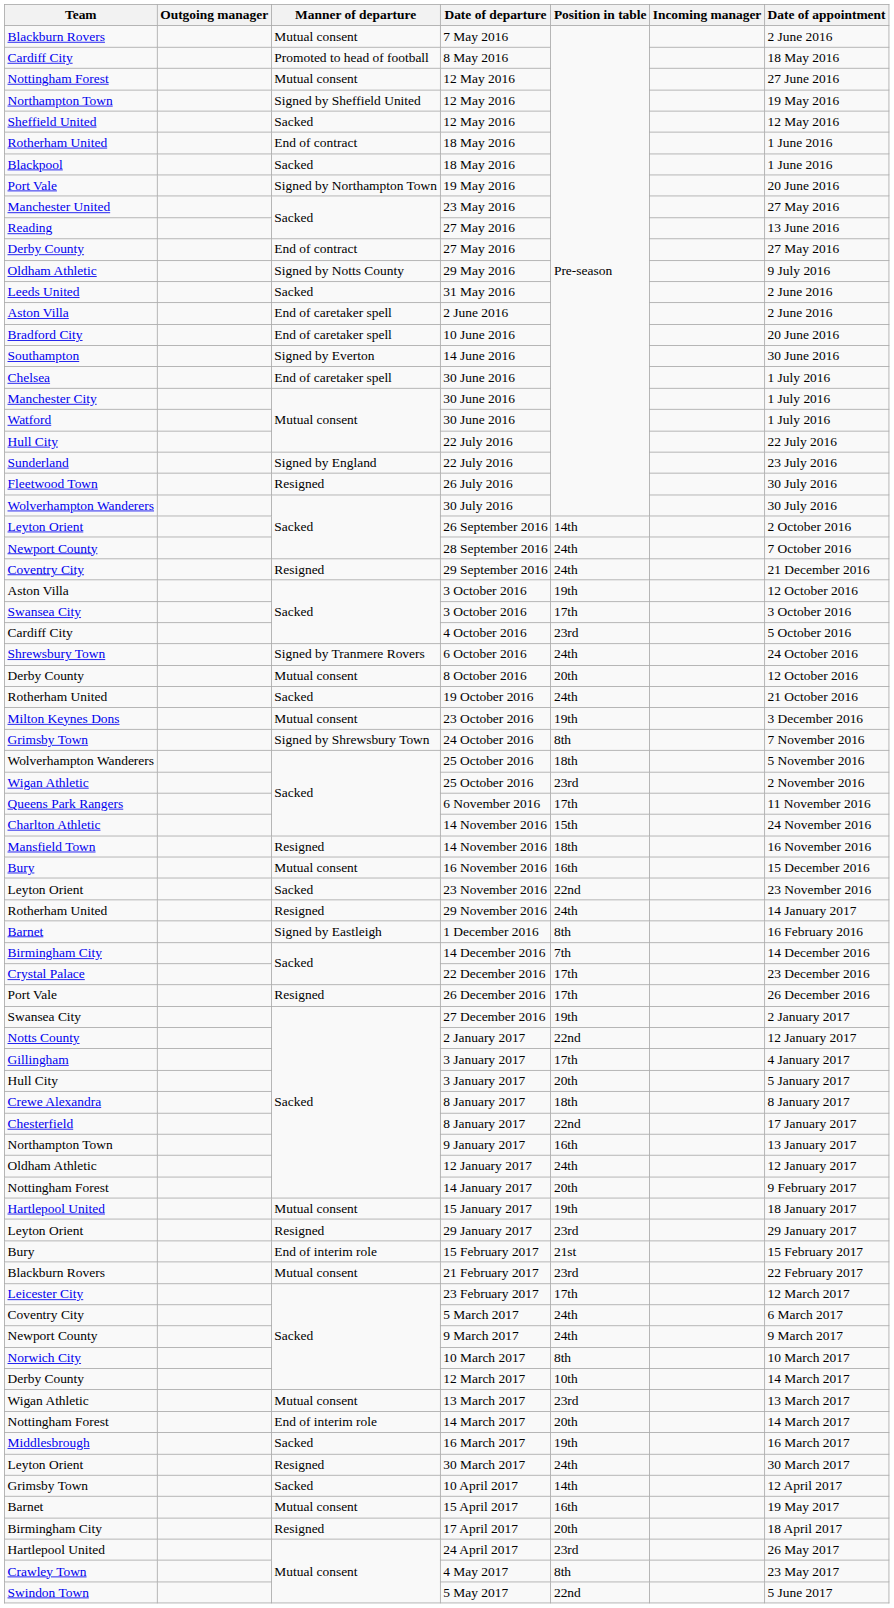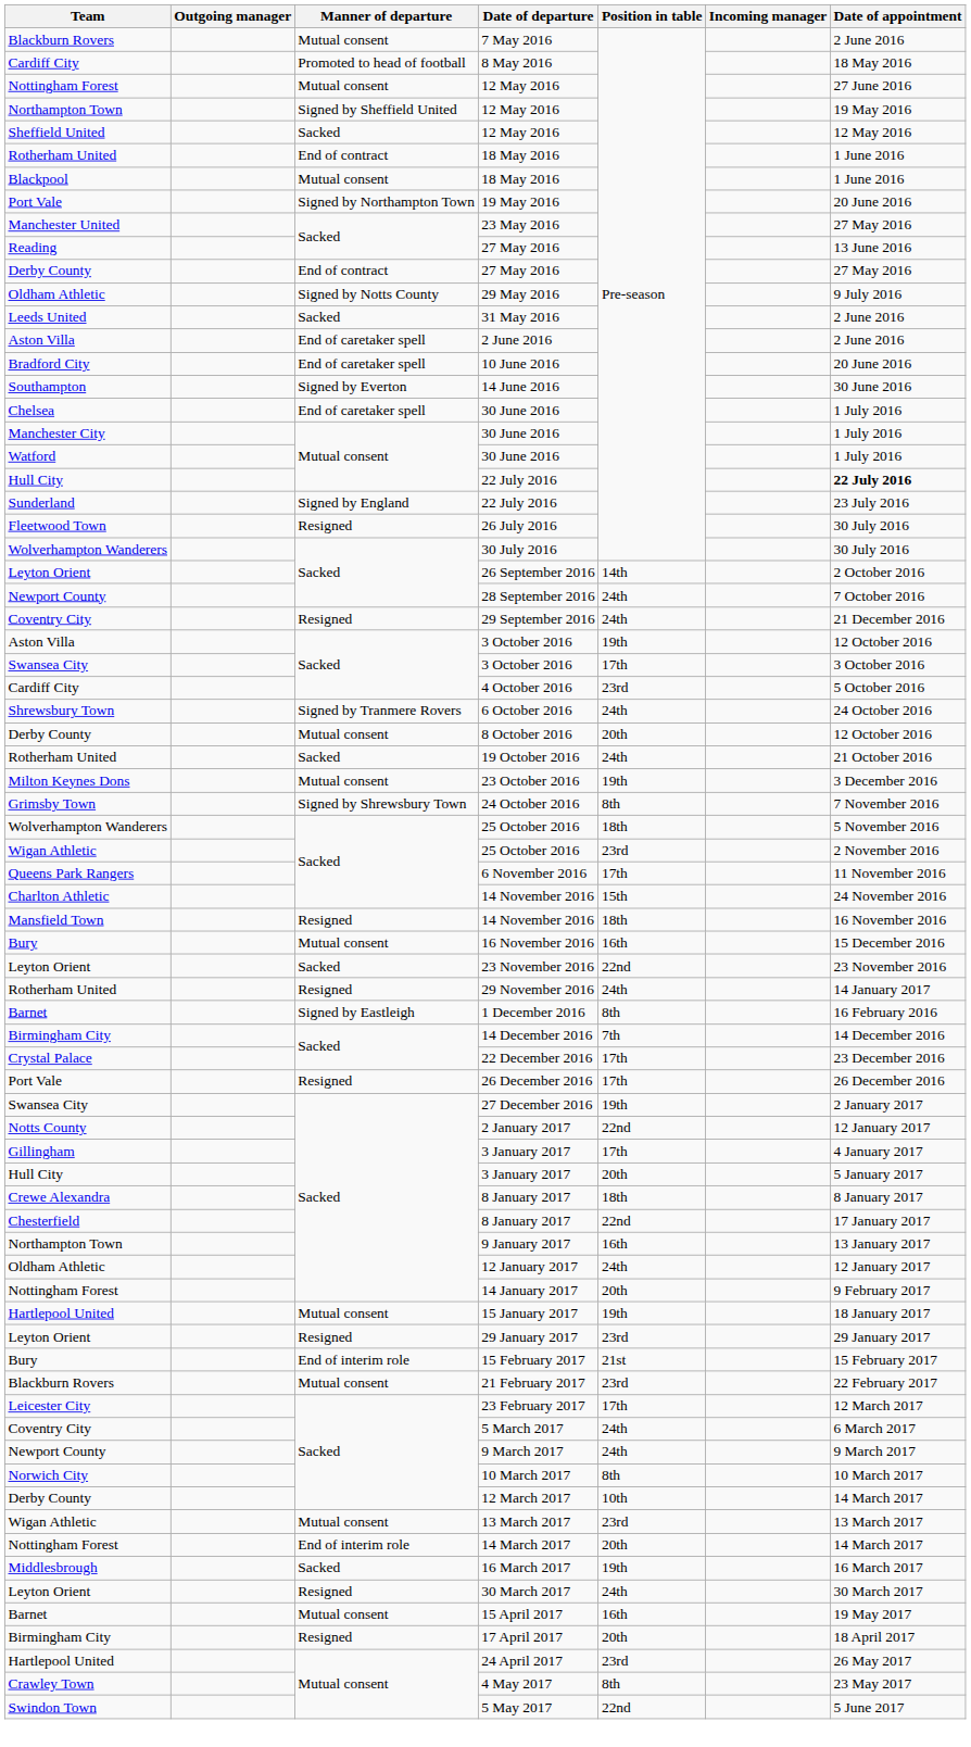 <table class="wikitable sortable">
 <tr>
 <th>Team</th>
 <th>Outgoing manager</th>
 <th>Manner of departure</th>
 <th>Date of departure</th>
 <th>Position in table</th>
 <th>Incoming manager</th>
 <th>Date of appointment</th>
 </tr>
 <tr>
 <td><a href='#'>Blackburn Rovers</a></td>
 <td> </td>
 <td>Mutual consent</td>
 <td>7 May 2016</td>
 <td rowspan=23>Pre-season</td>
 <td> </td>
 <td>2 June 2016</td>
 </tr>
 <tr>
 <td><a href='#'>Cardiff City</a></td>
 <td> </td>
 <td>Promoted to head of football</td>
 <td>8 May 2016</td>
 <td> </td>
 <td>18 May 2016</td>
 </tr>
 <tr>
 <td><a href='#'>Nottingham Forest</a></td>
 <td> </td>
 <td>Mutual consent</td>
 <td>12 May 2016</td>
 <td> </td>
 <td>27 June 2016</td>
 </tr>
 <tr>
 <td><a href='#'>Northampton Town</a></td>
 <td> </td>
 <td>Signed by Sheffield United</td>
 <td>12 May 2016</td>
 <td> </td>
 <td>19 May 2016</td>
 </tr>
 <tr>
 <td><a href='#'>Sheffield United</a></td>
 <td> </td>
 <td>Sacked</td>
 <td>12 May 2016</td>
 <td> </td>
 <td>12 May 2016</td>
 </tr>
 <tr>
 <td><a href='#'>Rotherham United</a></td>
 <td> </td>
 <td>End of contract</td>
 <td>18 May 2016</td>
 <td> </td>
 <td>1 June 2016</td>
 </tr>
 <tr>
 <td><a href='#'>Blackpool</a></td>
 <td> </td>
-<td>Sacked</td>
+<td>Mutual consent</td>
 <td>18 May 2016</td>
 <td> </td>
 <td>1 June 2016</td>
 </tr>
 <tr>
 <td><a href='#'>Port Vale</a></td>
 <td> </td>
 <td>Signed by Northampton Town</td>
 <td>19 May 2016</td>
 <td> </td>
 <td>20 June 2016</td>
 </tr>
 <tr>
 <td><a href='#'>Manchester United</a></td>
 <td> </td>
 <td rowspan=2>Sacked</td>
 <td>23 May 2016</td>
 <td> </td>
 <td>27 May 2016</td>
 </tr>
 <tr>
 <td><a href='#'>Reading</a></td>
 <td> </td>
 <td>27 May 2016</td>
 <td> </td>
 <td>13 June 2016</td>
 </tr>
 <tr>
 <td><a href='#'>Derby County</a></td>
 <td> </td>
 <td>End of contract</td>
 <td>27 May 2016</td>
 <td> </td>
 <td>27 May 2016</td>
 </tr>
 <tr>
 <td><a href='#'>Oldham Athletic</a></td>
 <td> </td>
 <td>Signed by Notts County</td>
 <td>29 May 2016</td>
 <td> </td>
 <td>9 July 2016</td>
 </tr>
 <tr>
 <td><a href='#'>Leeds United</a></td>
 <td> </td>
 <td>Sacked</td>
 <td>31 May 2016</td>
 <td> </td>
 <td>2 June 2016</td>
 </tr>
 <tr>
 <td><a href='#'>Aston Villa</a></td>
 <td> </td>
 <td>End of caretaker spell</td>
 <td>2 June 2016</td>
 <td> </td>
 <td>2 June 2016</td>
 </tr>
 <tr>
 <td><a href='#'>Bradford City</a></td>
 <td> </td>
 <td>End of caretaker spell</td>
 <td>10 June 2016</td>
 <td> </td>
 <td>20 June 2016</td>
 </tr>
 <tr>
 <td><a href='#'>Southampton</a></td>
 <td> </td>
 <td>Signed by Everton</td>
 <td>14 June 2016</td>
 <td> </td>
 <td>30 June 2016</td>
 </tr>
 <tr>
 <td><a href='#'>Chelsea</a></td>
 <td> </td>
 <td>End of caretaker spell</td>
 <td>30 June 2016</td>
 <td> </td>
 <td>1 July 2016</td>
 </tr>
 <tr>
 <td><a href='#'>Manchester City</a></td>
 <td> </td>
 <td rowspan=3>Mutual consent</td>
 <td>30 June 2016</td>
 <td> </td>
 <td>1 July 2016</td>
 </tr>
 <tr>
 <td><a href='#'>Watford</a></td>
 <td> </td>
 <td>30 June 2016</td>
 <td> </td>
 <td>1 July 2016</td>
 </tr>
 <tr>
 <td><a href='#'>Hull City</a></td>
 <td> </td>
 <td>22 July 2016</td>
 <td> </td>
-<td>22 July 2016</td>
+<td><strong>22 July 2016</strong></td>
 </tr>
 <tr>
 <td><a href='#'>Sunderland</a></td>
 <td> </td>
 <td>Signed by England</td>
 <td>22 July 2016</td>
 <td> </td>
 <td>23 July 2016</td>
 </tr>
 <tr>
 <td><a href='#'>Fleetwood Town</a></td>
 <td> </td>
 <td>Resigned</td>
 <td>26 July 2016</td>
 <td> </td>
 <td>30 July 2016</td>
 </tr>
 <tr>
 <td><a href='#'>Wolverhampton Wanderers</a></td>
 <td> </td>
 <td rowspan="3">Sacked</td>
 <td>30 July 2016</td>
 <td> </td>
 <td>30 July 2016</td>
 </tr>
 <tr>
 <td><a href='#'>Leyton Orient</a></td>
 <td> </td>
 <td>26 September 2016</td>
 <td>14th</td>
 <td> </td>
 <td>2 October 2016</td>
 </tr>
 <tr>
 <td><a href='#'>Newport County</a></td>
 <td> </td>
 <td>28 September 2016</td>
 <td>24th</td>
 <td> </td>
 <td>7 October 2016</td>
 </tr>
 <tr>
 <td><a href='#'>Coventry City</a></td>
 <td> </td>
 <td>Resigned</td>
 <td>29 September 2016</td>
 <td>24th</td>
 <td> </td>
 <td>21 December 2016</td>
 </tr>
 <tr>
 <td>Aston Villa</td>
 <td> </td>
 <td rowspan="3">Sacked</td>
 <td>3 October 2016</td>
 <td>19th</td>
 <td> </td>
 <td>12 October 2016</td>
 </tr>
 <tr>
 <td><a href='#'>Swansea City</a></td>
 <td> </td>
 <td>3 October 2016</td>
 <td>17th</td>
 <td> </td>
 <td>3 October 2016</td>
 </tr>
 <tr>
 <td>Cardiff City</td>
 <td> </td>
 <td>4 October 2016</td>
 <td>23rd</td>
 <td> </td>
 <td>5 October 2016</td>
 </tr>
 <tr>
 <td><a href='#'>Shrewsbury Town</a></td>
 <td> </td>
 <td>Signed by Tranmere Rovers</td>
 <td>6 October 2016</td>
 <td>24th</td>
 <td> </td>
 <td>24 October 2016</td>
 </tr>
 <tr>
 <td>Derby County</td>
 <td> </td>
 <td>Mutual consent</td>
 <td>8 October 2016</td>
 <td>20th</td>
 <td> </td>
 <td>12 October 2016</td>
 </tr>
 <tr>
 <td>Rotherham United</td>
 <td> </td>
 <td>Sacked</td>
 <td>19 October 2016</td>
 <td>24th</td>
 <td> </td>
 <td>21 October 2016</td>
 </tr>
 <tr>
 <td><a href='#'>Milton Keynes Dons</a></td>
 <td> </td>
 <td>Mutual consent</td>
 <td>23 October 2016</td>
 <td>19th</td>
 <td> </td>
 <td>3 December 2016</td>
 </tr>
 <tr>
 <td><a href='#'>Grimsby Town</a></td>
 <td> </td>
 <td>Signed by Shrewsbury Town</td>
 <td>24 October 2016</td>
 <td>8th</td>
 <td> </td>
 <td>7 November 2016</td>
 </tr>
 <tr>
 <td>Wolverhampton Wanderers</td>
 <td> </td>
 <td rowspan="4">Sacked</td>
 <td>25 October 2016</td>
 <td>18th</td>
 <td> </td>
 <td>5 November 2016</td>
 </tr>
 <tr>
 <td><a href='#'>Wigan Athletic</a></td>
 <td> </td>
 <td>25 October 2016</td>
 <td>23rd</td>
 <td> </td>
 <td>2 November 2016</td>
 </tr>
 <tr>
 <td><a href='#'>Queens Park Rangers</a></td>
 <td> </td>
 <td>6 November 2016</td>
 <td>17th</td>
 <td> </td>
 <td>11 November 2016</td>
 </tr>
 <tr>
 <td><a href='#'>Charlton Athletic</a></td>
 <td> </td>
 <td>14 November 2016</td>
 <td>15th</td>
 <td> </td>
 <td>24 November 2016</td>
 </tr>
 <tr>
 <td><a href='#'>Mansfield Town</a></td>
 <td> </td>
 <td>Resigned</td>
 <td>14 November 2016</td>
 <td>18th</td>
 <td> </td>
 <td>16 November 2016</td>
 </tr>
 <tr>
 <td><a href='#'>Bury</a></td>
 <td> </td>
 <td>Mutual consent</td>
 <td>16 November 2016</td>
 <td>16th</td>
 <td> </td>
 <td>15 December 2016</td>
 </tr>
 <tr>
 <td>Leyton Orient</td>
 <td> </td>
 <td>Sacked</td>
 <td>23 November 2016</td>
 <td>22nd</td>
 <td> </td>
 <td>23 November 2016</td>
 </tr>
 <tr>
 <td>Rotherham United</td>
 <td> </td>
 <td>Resigned</td>
 <td>29 November 2016</td>
 <td>24th</td>
 <td> </td>
 <td>14 January 2017</td>
 </tr>
 <tr>
 <td><a href='#'>Barnet</a></td>
 <td> </td>
 <td>Signed by Eastleigh</td>
 <td>1 December 2016</td>
 <td>8th</td>
 <td> </td>
 <td>16 February 2016</td>
 </tr>
 <tr>
 <td><a href='#'>Birmingham City</a></td>
 <td> </td>
 <td rowspan="2">Sacked</td>
 <td>14 December 2016</td>
 <td>7th</td>
 <td> </td>
 <td>14 December 2016</td>
 </tr>
 <tr>
 <td><a href='#'>Crystal Palace</a></td>
 <td> </td>
 <td>22 December 2016</td>
 <td>17th</td>
 <td> </td>
 <td>23 December 2016</td>
 </tr>
 <tr>
 <td>Port Vale</td>
 <td> </td>
 <td>Resigned</td>
 <td>26 December 2016</td>
 <td>17th</td>
 <td> </td>
 <td>26 December 2016</td>
 </tr>
 <tr>
 <td>Swansea City</td>
 <td> </td>
 <td rowspan="9">Sacked</td>
 <td>27 December 2016</td>
 <td>19th</td>
 <td> </td>
 <td>2 January 2017</td>
 </tr>
 <tr>
 <td><a href='#'>Notts County</a></td>
 <td> </td>
 <td>2 January 2017</td>
 <td>22nd</td>
 <td> </td>
 <td>12 January 2017</td>
 </tr>
 <tr>
 <td><a href='#'>Gillingham</a></td>
 <td> </td>
 <td>3 January 2017</td>
 <td>17th</td>
 <td> </td>
 <td>4 January 2017</td>
 </tr>
 <tr>
 <td>Hull City</td>
 <td> </td>
 <td>3 January 2017</td>
 <td>20th</td>
 <td> </td>
 <td>5 January 2017</td>
 </tr>
 <tr>
 <td><a href='#'>Crewe Alexandra</a></td>
 <td> </td>
 <td>8 January 2017</td>
 <td>18th</td>
 <td> </td>
 <td>8 January 2017</td>
 </tr>
 <tr>
 <td><a href='#'>Chesterfield</a></td>
 <td> </td>
 <td>8 January 2017</td>
 <td>22nd</td>
 <td> </td>
 <td>17 January 2017</td>
 </tr>
 <tr>
 <td>Northampton Town</td>
 <td> </td>
 <td>9 January 2017</td>
 <td>16th</td>
 <td> </td>
 <td>13 January 2017</td>
 </tr>
 <tr>
 <td>Oldham Athletic</td>
 <td> </td>
 <td>12 January 2017</td>
 <td>24th</td>
 <td> </td>
 <td>12 January 2017</td>
 </tr>
 <tr>
 <td>Nottingham Forest</td>
 <td> </td>
 <td>14 January 2017</td>
 <td>20th</td>
 <td> </td>
 <td>9 February 2017</td>
 </tr>
 <tr>
 <td><a href='#'>Hartlepool United</a></td>
 <td> </td>
 <td>Mutual consent</td>
 <td>15 January 2017</td>
 <td>19th</td>
 <td> </td>
 <td>18 January 2017</td>
 </tr>
 <tr>
 <td>Leyton Orient</td>
 <td> </td>
 <td>Resigned</td>
 <td>29 January 2017</td>
 <td>23rd</td>
 <td> </td>
 <td>29 January 2017</td>
 </tr>
 <tr>
 <td>Bury</td>
 <td> </td>
 <td>End of interim role</td>
 <td>15 February 2017</td>
 <td>21st</td>
 <td> </td>
 <td>15 February 2017</td>
 </tr>
 <tr>
 <td>Blackburn Rovers</td>
 <td> </td>
 <td>Mutual consent</td>
 <td>21 February 2017</td>
 <td>23rd</td>
 <td> </td>
 <td>22 February 2017</td>
 </tr>
 <tr>
 <td><a href='#'>Leicester City</a></td>
 <td> </td>
 <td rowspan="5">Sacked</td>
 <td>23 February 2017</td>
 <td>17th</td>
 <td> </td>
 <td>12 March 2017</td>
 </tr>
 <tr>
 <td>Coventry City</td>
 <td> </td>
 <td>5 March 2017</td>
 <td>24th</td>
 <td> </td>
 <td>6 March 2017</td>
 </tr>
 <tr>
 <td>Newport County</td>
 <td> </td>
 <td>9 March 2017</td>
 <td>24th</td>
 <td> </td>
 <td>9 March 2017</td>
 </tr>
 <tr>
 <td><a href='#'>Norwich City</a></td>
 <td> </td>
 <td>10 March 2017</td>
 <td>8th</td>
 <td> </td>
 <td>10 March 2017</td>
 </tr>
 <tr>
 <td>Derby County</td>
 <td> </td>
 <td>12 March 2017</td>
 <td>10th</td>
 <td> </td>
 <td>14 March 2017</td>
 </tr>
 <tr>
 <td>Wigan Athletic</td>
 <td> </td>
 <td>Mutual consent</td>
 <td>13 March 2017</td>
 <td>23rd</td>
 <td> </td>
 <td>13 March 2017</td>
 </tr>
 <tr>
 <td>Nottingham Forest</td>
 <td> </td>
 <td>End of interim role</td>
 <td>14 March 2017</td>
 <td>20th</td>
 <td> </td>
 <td>14 March 2017</td>
 </tr>
 <tr>
 <td><a href='#'>Middlesbrough</a></td>
 <td> </td>
 <td>Sacked</td>
 <td>16 March 2017</td>
 <td>19th</td>
 <td> </td>
 <td>16 March 2017</td>
 </tr>
 <tr>
 <td>Leyton Orient</td>
 <td> </td>
 <td>Resigned</td>
 <td>30 March 2017</td>
 <td>24th</td>
 <td> </td>
 <td>30 March 2017</td>
 </tr>
 <tr>
-<td>Grimsby Town</td>
-<td> </td>
-<td>Sacked</td>
-<td>10 April 2017</td>
-<td>14th</td>
-<td> </td>
-<td>12 April 2017</td>
-</tr>
-<tr>
 <td>Barnet</td>
 <td> </td>
 <td>Mutual consent</td>
 <td>15 April 2017</td>
 <td>16th</td>
 <td> </td>
 <td>19 May 2017</td>
 </tr>
 <tr>
 <td>Birmingham City</td>
 <td> </td>
 <td>Resigned</td>
 <td>17 April 2017</td>
 <td>20th</td>
 <td> </td>
 <td>18 April 2017</td>
 </tr>
 <tr>
 <td>Hartlepool United</td>
 <td> </td>
 <td rowspan="3">Mutual consent</td>
 <td>24 April 2017</td>
 <td>23rd</td>
 <td> </td>
 <td>26 May 2017</td>
 </tr>
 <tr>
 <td><a href='#'>Crawley Town</a></td>
 <td> </td>
 <td>4 May 2017</td>
 <td>8th</td>
 <td> </td>
 <td>23 May 2017</td>
 </tr>
 <tr>
 <td><a href='#'>Swindon Town</a></td>
 <td> </td>
 <td>5 May 2017</td>
 <td>22nd</td>
 <td> </td>
 <td>5 June 2017</td>
 </tr>
 </table>
